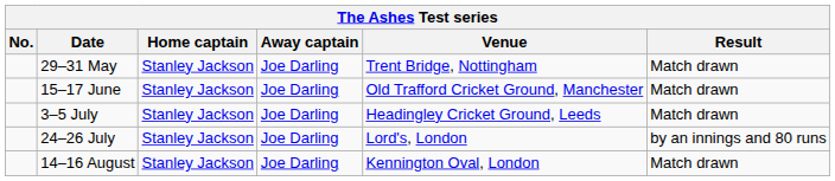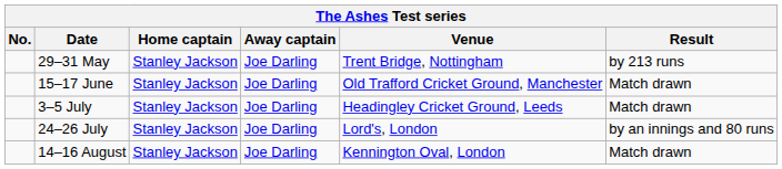 <table class="wikitable">
 <tr>
 <th colspan="9"><a href='#'>The Ashes</a> Test series</th>
 </tr>
 <tr>
 <th>No.</th>
 <th>Date</th>
 <th>Home captain</th>
 <th>Away captain</th>
 <th>Venue</th>
 <th>Result</th>
 </tr>
 <tr>
 <td></td>
 <td>29–31 May</td>
 <td><a href='#'>Stanley Jackson</a></td>
 <td><a href='#'>Joe Darling</a></td>
 <td><a href='#'>Trent Bridge</a>, <a href='#'>Nottingham</a></td>
-<td>Match drawn</td>
+<td> by 213 runs</td>
 </tr>
 <tr>
 <td></td>
 <td>15–17 June</td>
 <td><a href='#'>Stanley Jackson</a></td>
 <td><a href='#'>Joe Darling</a></td>
 <td><a href='#'>Old Trafford Cricket Ground</a>, <a href='#'>Manchester</a></td>
 <td>Match drawn</td>
 </tr>
 <tr>
 <td></td>
 <td>3–5 July</td>
 <td><a href='#'>Stanley Jackson</a></td>
 <td><a href='#'>Joe Darling</a></td>
 <td><a href='#'>Headingley Cricket Ground</a>, <a href='#'>Leeds</a></td>
 <td>Match drawn</td>
 </tr>
 <tr>
 <td></td>
 <td>24–26 July</td>
 <td><a href='#'>Stanley Jackson</a></td>
 <td><a href='#'>Joe Darling</a></td>
 <td><a href='#'>Lord's</a>, <a href='#'>London</a></td>
 <td> by an innings and 80 runs</td>
 </tr>
 <tr>
 <td></td>
 <td>14–16 August</td>
 <td><a href='#'>Stanley Jackson</a></td>
 <td><a href='#'>Joe Darling</a></td>
 <td><a href='#'>Kennington Oval</a>, <a href='#'>London</a></td>
 <td>Match drawn</td>
 </tr>
 </table>
